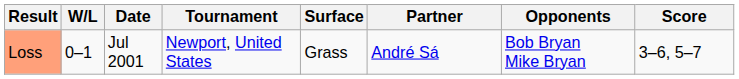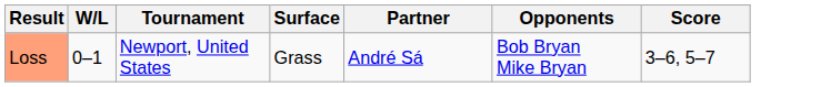 <table class="sortable wikitable">
 <tr>
 <th style="width:40px">Result</th>
 <th style="width:35px" class="unsortable">W/L</th>
-<th style="width:50px">Date</th>
 <th style="width:130px">Tournament</th>
 <th style="width:50px">Surface</th>
 <th style="width:125px">Partner</th>
 <th style="width:125px">Opponents</th>
 <th style="width:90px" class="unsortable">Score</th>
 </tr>
 <tr>
 <td style="background:#ffa07a;">Loss</td>
 <td>0–1</td>
-<td>Jul 2001</td>
 <td><a href='#'>Newport</a>, <a href='#'>United States</a></td>
 <td>Grass</td>
 <td> <a href='#'>André Sá</a></td>
 <td> <a href='#'>Bob Bryan</a><br> <a href='#'>Mike Bryan</a></td>
 <td>3–6, 5–7</td>
 </tr>
 </table>
